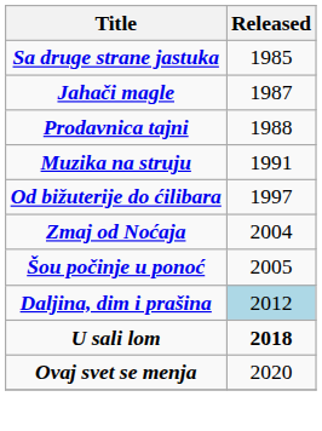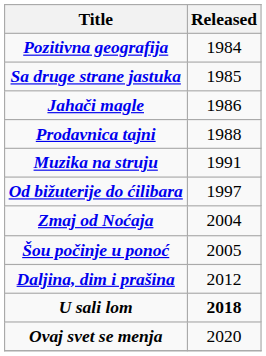 <table class="wikitable" style="font-size:95%">
 <tr>
 <th>Title</th>
 <th>Released</th>
+</tr>
+<tr>
+<td style="text-align:center;"><strong><em><a href='#'>Pozitivna geografija</a></em></strong></td>
+<td style="text-align:center;">1984</td>
 </tr>
 <tr>
 <td style="text-align:center;"><strong><em><a href='#'>Sa druge strane jastuka</a></em></strong></td>
 <td style="text-align:center;">1985</td>
 </tr>
 <tr>
 <td style="text-align:center;"><strong><em><a href='#'>Jahači magle</a></em></strong></td>
-<td style="text-align:center;">1987</td>
+<td style="text-align:center;">1986</td>
 </tr>
 <tr>
 <td style="text-align:center;"><strong><em><a href='#'>Prodavnica tajni</a></em></strong></td>
 <td style="text-align:center;">1988</td>
 </tr>
 <tr>
 <td style="text-align:center;"><strong><em><a href='#'>Muzika na struju</a></em></strong></td>
 <td style="text-align:center;">1991</td>
 </tr>
 <tr>
 <td style="text-align:center;"><strong><em><a href='#'>Od bižuterije do ćilibara</a></em></strong></td>
 <td style="text-align:center;">1997</td>
 </tr>
 <tr>
 <td style="text-align:center;"><strong><em><a href='#'>Zmaj od Noćaja</a></em></strong></td>
 <td style="text-align:center;">2004</td>
 </tr>
 <tr>
 <td style="text-align:center;"><strong><em><a href='#'>Šou počinje u ponoć</a></em></strong></td>
 <td style="text-align:center;">2005</td>
 </tr>
 <tr>
 <td style="text-align:center;"><strong><em><a href='#'>Daljina, dim i prašina</a></em></strong></td>
-<td style="background: lightblue; text-align:center;">2012</td>
+<td style="text-align:center;">2012</td>
 </tr>
 <tr>
 <td style="text-align:center;"><strong><em>U sali lom</em></strong></td>
 <td style="text-align:center;"><strong>2018</strong></td>
 </tr>
 <tr>
 <td style="text-align:center;"><strong><em>Ovaj svet se menja</em></strong></td>
 <td style="text-align:center;">2020</td>
 </tr>
 <tr>
 </tr>
 </table>
